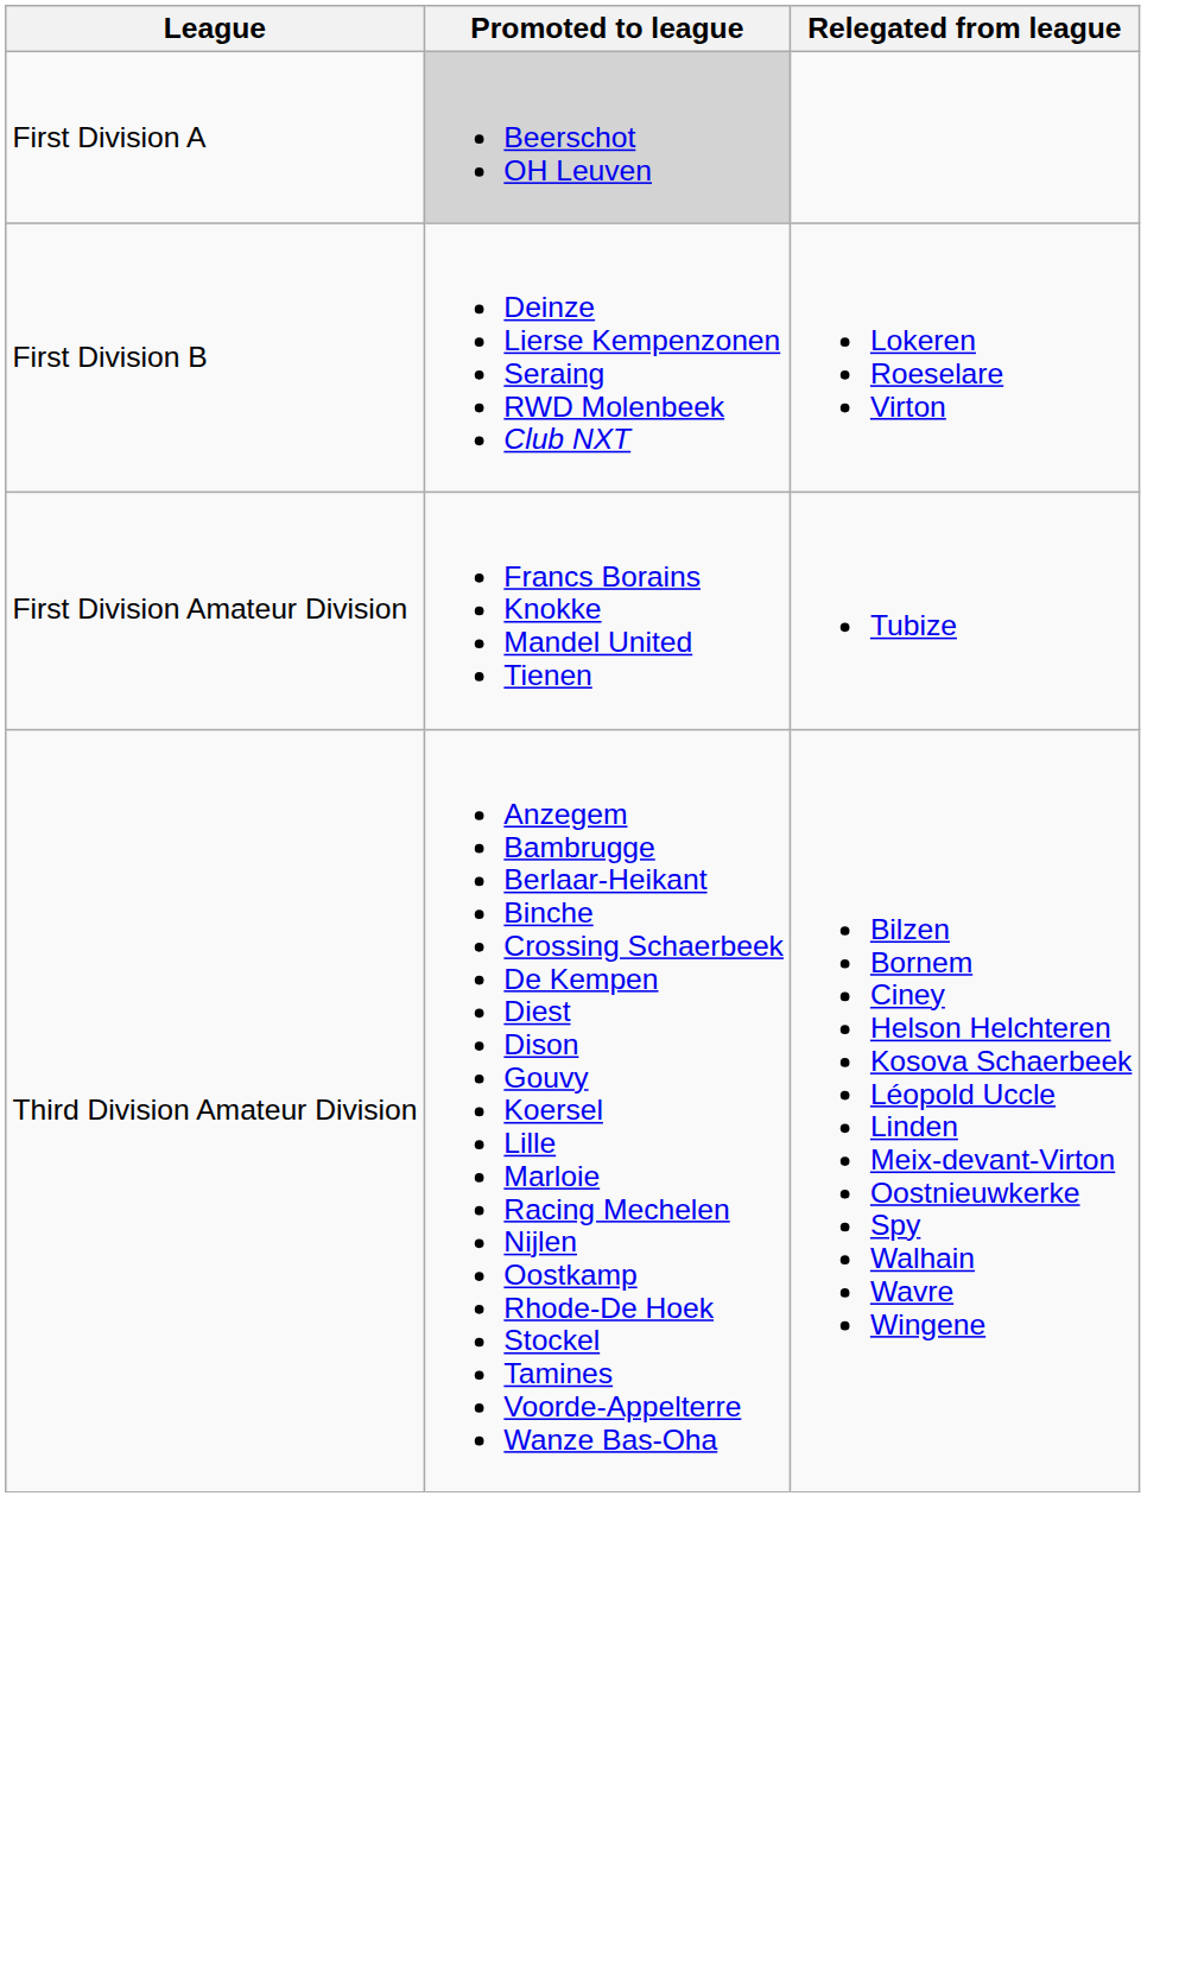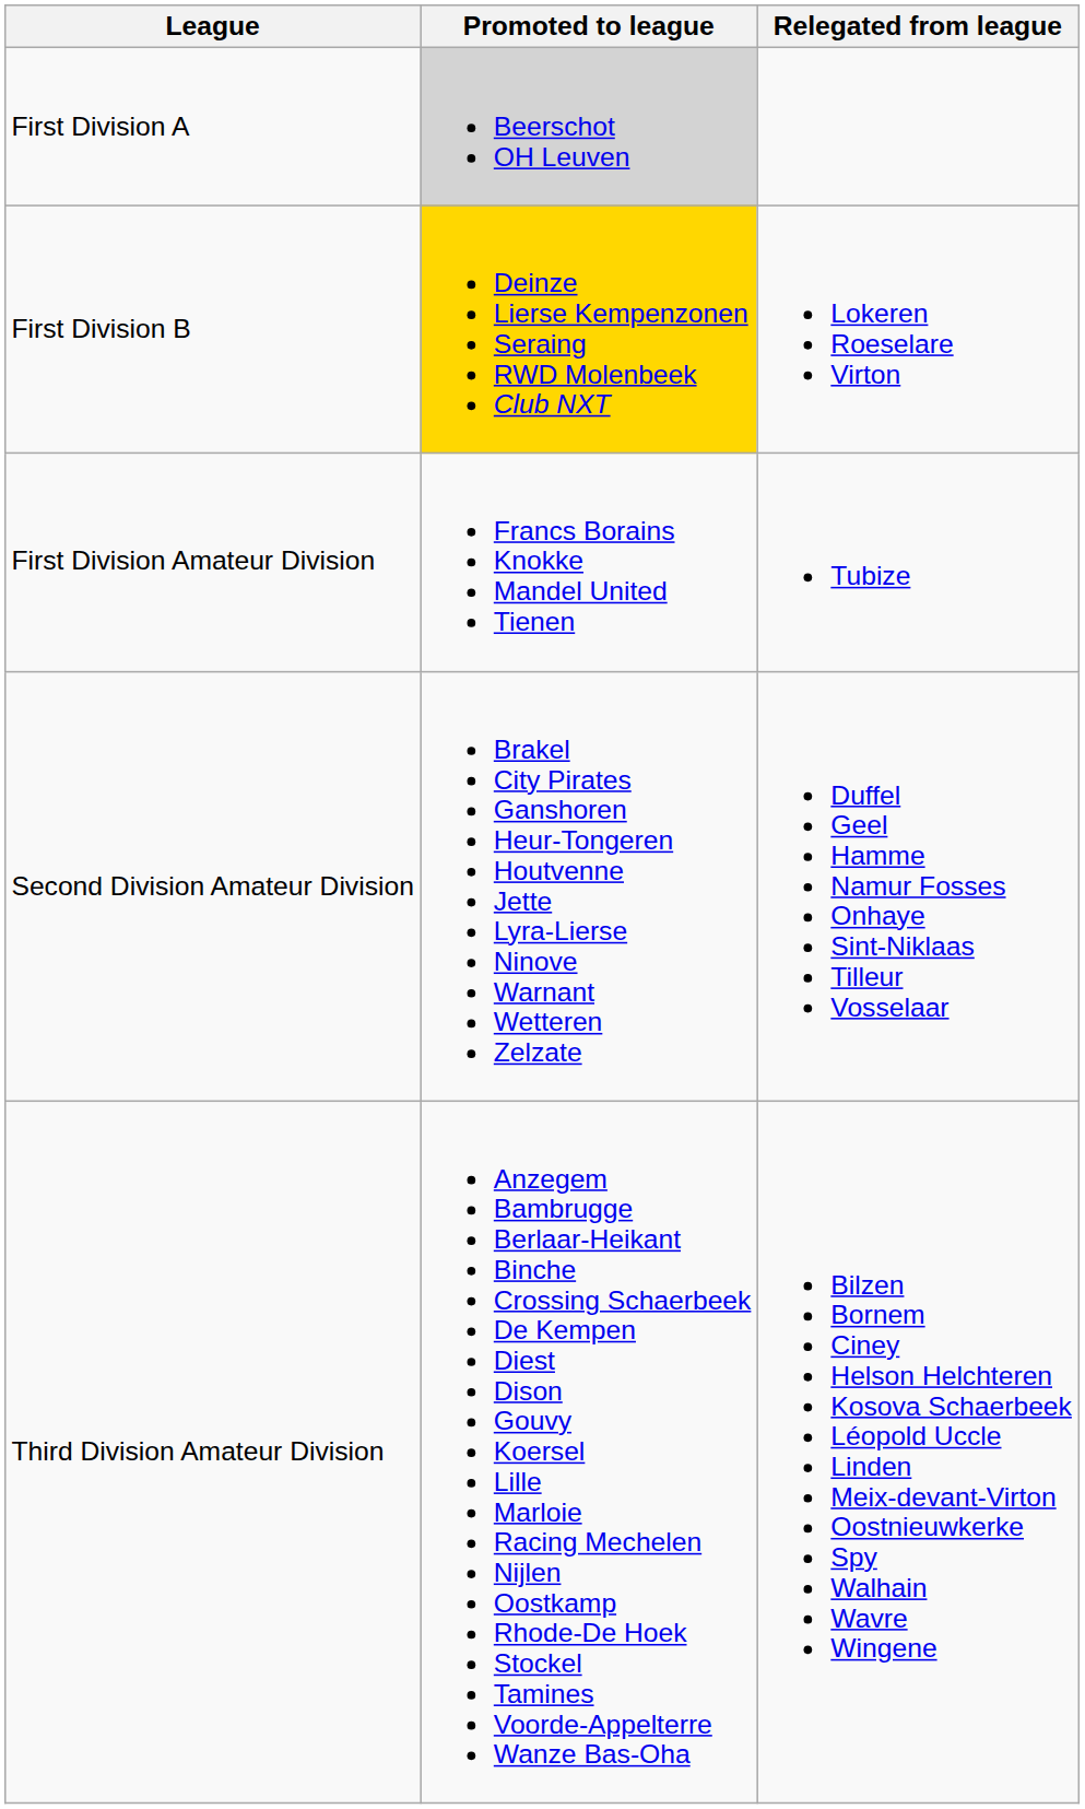 <table class="wikitable">
 <tr>
 <th>League</th>
 <th>Promoted to league</th>
 <th>Relegated from league</th>
 </tr>
 <tr>
 <td>First Division A</td>
 <td style="background: lightgrey;"><br><ul><li><a href='#'>Beerschot</a></li><li><a href='#'>OH Leuven</a></li></ul></td>
 <td></td>
 </tr>
 <tr>
 <td>First Division B</td>
-<td><br><ul><li><a href='#'>Deinze</a></li><li><a href='#'>Lierse Kempenzonen</a></li><li><a href='#'>Seraing</a></li><li><a href='#'>RWD Molenbeek</a></li><li><em><a href='#'>Club NXT</a></em></li></ul></td>
+<td style="background: gold;"><br><ul><li><a href='#'>Deinze</a></li><li><a href='#'>Lierse Kempenzonen</a></li><li><a href='#'>Seraing</a></li><li><a href='#'>RWD Molenbeek</a></li><li><em><a href='#'>Club NXT</a></em></li></ul></td>
 <td><br><ul><li><a href='#'>Lokeren</a></li><li><a href='#'>Roeselare</a></li><li><a href='#'>Virton</a></li></ul></td>
 </tr>
 <tr>
 <td>First Division Amateur Division</td>
 <td><br><ul><li><a href='#'>Francs Borains</a></li><li><a href='#'>Knokke</a></li><li><a href='#'>Mandel United</a></li><li><a href='#'>Tienen</a></li></ul></td>
 <td><br><ul><li><a href='#'>Tubize</a></li></ul></td>
 </tr>
 <tr>
+<td>Second Division Amateur Division</td>
+<td><br><ul><li><a href='#'>Brakel</a></li><li><a href='#'>City Pirates</a></li><li><a href='#'>Ganshoren</a></li><li><a href='#'>Heur-Tongeren</a></li><li><a href='#'>Houtvenne</a></li><li><a href='#'>Jette</a></li><li><a href='#'>Lyra-Lierse</a></li><li><a href='#'>Ninove</a></li><li><a href='#'>Warnant</a></li><li><a href='#'>Wetteren</a></li><li><a href='#'>Zelzate</a></li></ul></td>
+<td><br><ul><li><a href='#'>Duffel</a></li><li><a href='#'>Geel</a></li><li><a href='#'>Hamme</a></li><li><a href='#'>Namur Fosses</a></li><li><a href='#'>Onhaye</a></li><li><a href='#'>Sint-Niklaas</a></li><li><a href='#'>Tilleur</a></li><li><a href='#'>Vosselaar</a></li></ul></td>
+</tr>
+<tr>
 <td>Third Division Amateur Division</td>
 <td><br><ul><li><a href='#'>Anzegem</a></li><li><a href='#'>Bambrugge</a></li><li><a href='#'>Berlaar-Heikant</a></li><li><a href='#'>Binche</a></li><li><a href='#'>Crossing Schaerbeek</a></li><li><a href='#'>De Kempen</a></li><li><a href='#'>Diest</a></li><li><a href='#'>Dison</a></li><li><a href='#'>Gouvy</a></li><li><a href='#'>Koersel</a></li><li><a href='#'>Lille</a></li><li><a href='#'>Marloie</a></li><li><a href='#'>Racing Mechelen</a></li><li><a href='#'>Nijlen</a></li><li><a href='#'>Oostkamp</a></li><li><a href='#'>Rhode-De Hoek</a></li><li><a href='#'>Stockel</a></li><li><a href='#'>Tamines</a></li><li><a href='#'>Voorde-Appelterre</a></li><li><a href='#'>Wanze Bas-Oha</a></li></ul></td>
 <td><br><ul><li><a href='#'>Bilzen</a></li><li><a href='#'>Bornem</a></li><li><a href='#'>Ciney</a></li><li><a href='#'>Helson Helchteren</a></li><li><a href='#'>Kosova Schaerbeek</a></li><li><a href='#'>Léopold Uccle</a></li><li><a href='#'>Linden</a></li><li><a href='#'>Meix-devant-Virton</a></li><li><a href='#'>Oostnieuwkerke</a></li><li><a href='#'>Spy</a></li><li><a href='#'>Walhain</a></li><li><a href='#'>Wavre</a></li><li><a href='#'>Wingene</a></li></ul></td>
 </tr>
 </table>
